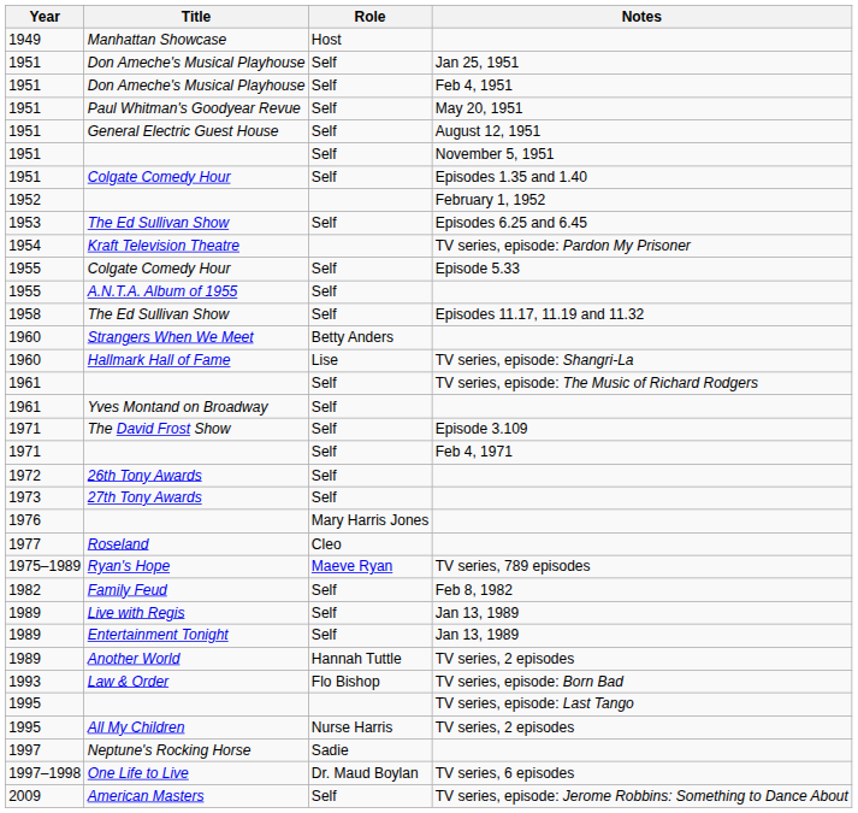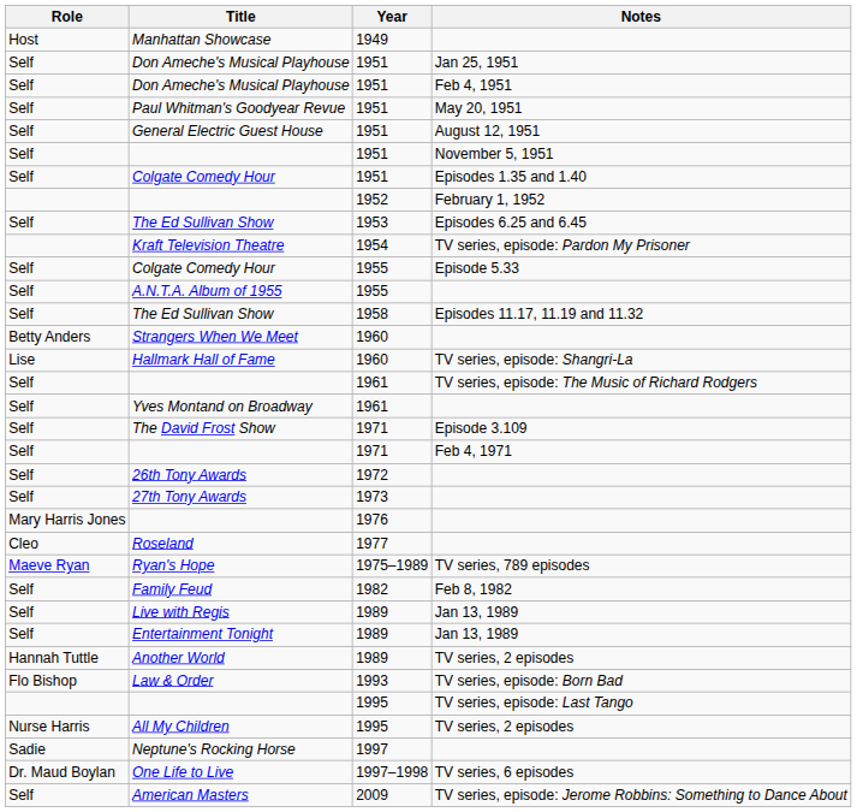 <table class="wikitable sortable">
 <tr>
+<th>Role</th>
+<th>Title</th>
 <th>Year</th>
-<th>Title</th>
-<th>Role</th>
 <th class="unsortable">Notes</th>
 </tr>
 <tr>
+<td>Host</td>
+<td><em>Manhattan Showcase</em></td>
 <td>1949</td>
-<td><em>Manhattan Showcase</em></td>
-<td>Host</td>
 <td></td>
 </tr>
 <tr>
+<td>Self</td>
+<td><em>Don Ameche's Musical Playhouse</em></td>
 <td>1951</td>
-<td><em>Don Ameche's Musical Playhouse</em></td>
-<td>Self</td>
 <td>Jan 25, 1951</td>
 </tr>
 <tr>
+<td>Self</td>
+<td><em>Don Ameche's Musical Playhouse</em></td>
 <td>1951</td>
-<td><em>Don Ameche's Musical Playhouse</em></td>
-<td>Self</td>
 <td>Feb 4, 1951</td>
 </tr>
 <tr>
+<td>Self</td>
+<td><em>Paul Whitman's Goodyear Revue</em></td>
 <td>1951</td>
-<td><em>Paul Whitman's Goodyear Revue</em></td>
-<td>Self</td>
 <td>May 20, 1951</td>
 </tr>
 <tr>
+<td>Self</td>
+<td><em>General Electric Guest House</em></td>
 <td>1951</td>
-<td><em>General Electric Guest House</em></td>
-<td>Self</td>
 <td>August 12, 1951</td>
 </tr>
 <tr>
+<td>Self</td>
+<td><em></em></td>
 <td>1951</td>
-<td><em></em></td>
-<td>Self</td>
 <td>November 5, 1951</td>
 </tr>
 <tr>
+<td>Self</td>
+<td><em><a href='#'>Colgate Comedy Hour</a></em></td>
 <td>1951</td>
-<td><em><a href='#'>Colgate Comedy Hour</a></em></td>
-<td>Self</td>
 <td>Episodes 1.35 and 1.40</td>
 </tr>
 <tr>
+<td></td>
+<td><em></em></td>
 <td>1952</td>
-<td><em></em></td>
-<td></td>
 <td>February 1, 1952</td>
 </tr>
 <tr>
+<td>Self</td>
+<td><em><a href='#'>The Ed Sullivan Show</a></em></td>
 <td>1953</td>
-<td><em><a href='#'>The Ed Sullivan Show</a></em></td>
-<td>Self</td>
 <td>Episodes 6.25 and 6.45</td>
 </tr>
 <tr>
+<td></td>
+<td><em><a href='#'>Kraft Television Theatre</a></em></td>
 <td>1954</td>
-<td><em><a href='#'>Kraft Television Theatre</a></em></td>
-<td></td>
 <td>TV series, episode: <em>Pardon My Prisoner</em></td>
 </tr>
 <tr>
+<td>Self</td>
+<td><em>Colgate Comedy Hour</em></td>
 <td>1955</td>
-<td><em>Colgate Comedy Hour</em></td>
-<td>Self</td>
 <td>Episode 5.33</td>
 </tr>
 <tr>
+<td>Self</td>
+<td><em><a href='#'>A.N.T.A. Album of 1955</a></em></td>
 <td>1955</td>
-<td><em><a href='#'>A.N.T.A. Album of 1955</a></em></td>
-<td>Self</td>
 <td></td>
 </tr>
 <tr>
+<td>Self</td>
+<td><em>The Ed Sullivan Show</em></td>
 <td>1958</td>
-<td><em>The Ed Sullivan Show</em></td>
-<td>Self</td>
 <td>Episodes 11.17, 11.19 and 11.32</td>
 </tr>
 <tr>
+<td>Betty Anders</td>
+<td><em><a href='#'>Strangers When We Meet</a></em></td>
 <td>1960</td>
-<td><em><a href='#'>Strangers When We Meet</a></em></td>
-<td>Betty Anders</td>
 <td></td>
 </tr>
 <tr>
+<td>Lise</td>
+<td><em><a href='#'>Hallmark Hall of Fame</a></em></td>
 <td>1960</td>
-<td><em><a href='#'>Hallmark Hall of Fame</a></em></td>
-<td>Lise</td>
 <td>TV series, episode: <em>Shangri-La</em></td>
 </tr>
 <tr>
+<td>Self</td>
+<td><em></em></td>
 <td>1961</td>
-<td><em></em></td>
-<td>Self</td>
 <td>TV series, episode: <em>The Music of Richard Rodgers</em></td>
 </tr>
 <tr>
+<td>Self</td>
+<td><em>Yves Montand on Broadway</em></td>
 <td>1961</td>
-<td><em>Yves Montand on Broadway</em></td>
-<td>Self</td>
 <td></td>
 </tr>
 <tr>
+<td>Self</td>
+<td><em>The <a href='#'>David Frost</a> Show</em></td>
 <td>1971</td>
-<td><em>The <a href='#'>David Frost</a> Show</em></td>
-<td>Self</td>
 <td>Episode 3.109</td>
 </tr>
 <tr>
+<td>Self</td>
+<td><em></em></td>
 <td>1971</td>
-<td><em></em></td>
-<td>Self</td>
 <td>Feb 4, 1971</td>
 </tr>
 <tr>
+<td>Self</td>
+<td><em><a href='#'>26th Tony Awards</a></em></td>
 <td>1972</td>
-<td><em><a href='#'>26th Tony Awards</a></em></td>
-<td>Self</td>
 <td></td>
 </tr>
 <tr>
+<td>Self</td>
+<td><em><a href='#'>27th Tony Awards</a></em></td>
 <td>1973</td>
-<td><em><a href='#'>27th Tony Awards</a></em></td>
-<td>Self</td>
 <td></td>
 </tr>
 <tr>
+<td>Mary Harris Jones</td>
+<td><em></em></td>
 <td>1976</td>
-<td><em></em></td>
-<td>Mary Harris Jones</td>
 <td></td>
 </tr>
 <tr>
+<td>Cleo</td>
+<td><em><a href='#'>Roseland</a></em></td>
 <td>1977</td>
-<td><em><a href='#'>Roseland</a></em></td>
-<td>Cleo</td>
 <td></td>
 </tr>
 <tr>
+<td><a href='#'>Maeve Ryan</a></td>
+<td><em><a href='#'>Ryan's Hope</a></em></td>
 <td>1975–1989</td>
-<td><em><a href='#'>Ryan's Hope</a></em></td>
-<td><a href='#'>Maeve Ryan</a></td>
 <td>TV series, 789 episodes</td>
 </tr>
 <tr>
+<td>Self</td>
+<td><em><a href='#'>Family Feud</a></em></td>
 <td>1982</td>
-<td><em><a href='#'>Family Feud</a></em></td>
-<td>Self</td>
 <td>Feb 8, 1982</td>
 </tr>
 <tr>
+<td>Self</td>
+<td><em><a href='#'>Live with Regis</a></em></td>
 <td>1989</td>
-<td><em><a href='#'>Live with Regis</a></em></td>
-<td>Self</td>
 <td>Jan 13, 1989</td>
 </tr>
 <tr>
+<td>Self</td>
+<td><em><a href='#'>Entertainment Tonight</a></em></td>
 <td>1989</td>
-<td><em><a href='#'>Entertainment Tonight</a></em></td>
-<td>Self</td>
 <td>Jan 13, 1989</td>
 </tr>
 <tr>
+<td>Hannah Tuttle</td>
+<td><em><a href='#'>Another World</a></em></td>
 <td>1989</td>
-<td><em><a href='#'>Another World</a></em></td>
-<td>Hannah Tuttle</td>
 <td>TV series, 2 episodes</td>
 </tr>
 <tr>
+<td>Flo Bishop</td>
+<td><em><a href='#'>Law & Order</a></em></td>
 <td>1993</td>
-<td><em><a href='#'>Law & Order</a></em></td>
-<td>Flo Bishop</td>
 <td>TV series, episode: <em>Born Bad</em></td>
 </tr>
 <tr>
+<td></td>
+<td><em></em></td>
 <td>1995</td>
-<td><em></em></td>
-<td></td>
 <td>TV series, episode: <em>Last Tango</em></td>
 </tr>
 <tr>
+<td>Nurse Harris</td>
+<td><em><a href='#'>All My Children</a></em></td>
 <td>1995</td>
-<td><em><a href='#'>All My Children</a></em></td>
-<td>Nurse Harris</td>
 <td>TV series, 2 episodes</td>
 </tr>
 <tr>
+<td>Sadie</td>
+<td><em>Neptune's Rocking Horse</em></td>
 <td>1997</td>
-<td><em>Neptune's Rocking Horse</em></td>
-<td>Sadie</td>
 <td></td>
 </tr>
 <tr>
+<td>Dr. Maud Boylan</td>
+<td><em><a href='#'>One Life to Live</a></em></td>
 <td>1997–1998</td>
-<td><em><a href='#'>One Life to Live</a></em></td>
-<td>Dr. Maud Boylan</td>
 <td>TV series, 6 episodes</td>
 </tr>
 <tr>
+<td>Self</td>
+<td><em><a href='#'>American Masters</a></em></td>
 <td>2009</td>
-<td><em><a href='#'>American Masters</a></em></td>
-<td>Self</td>
 <td>TV series, episode: <em>Jerome Robbins: Something to Dance About</em></td>
 </tr>
 </table>
